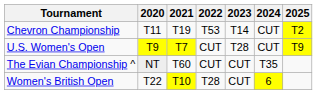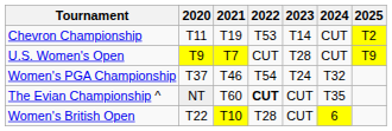 <table class="wikitable" style="font-size:95%;text-align:center;">
 <tr>
 <th>Tournament</th>
 <th>2020</th>
 <th>2021</th>
 <th>2022</th>
 <th>2023</th>
 <th>2024</th>
 <th>2025</th>
 </tr>
 <tr>
 <td align=left><a href='#'>Chevron Championship</a></td>
 <td>T11</td>
 <td>T19</td>
 <td>T53</td>
 <td>T14</td>
 <td>CUT</td>
 <td style="background:yellow;">T2</td>
 </tr>
 <tr>
 <td align=left><a href='#'>U.S. Women's Open</a></td>
 <td style="background:yellow;">T9</td>
 <td style="background:yellow;">T7</td>
 <td>CUT</td>
 <td>T28</td>
 <td>CUT</td>
 <td style="background:yellow;">T9</td>
 </tr>
 <tr>
+<td align=left><a href='#'>Women's PGA Championship</a></td>
+<td>T37</td>
+<td>T46</td>
+<td>T54</td>
+<td>T24</td>
+<td>T32</td>
+<td></td>
+</tr>
+<tr>
 <td align=left><a href='#'>The Evian Championship</a> ^</td>
 <td style="background:#eeeeee;">NT</td>
 <td>T60</td>
-<td>CUT</td>
+<td><strong>CUT</strong></td>
 <td>CUT</td>
 <td>T35</td>
 <td></td>
 </tr>
 <tr>
 <td align=left><a href='#'>Women's British Open</a></td>
 <td>T22</td>
 <td style="background:yellow;">T10</td>
 <td>T28</td>
 <td>CUT</td>
 <td style="background:yellow;">6</td>
 <td></td>
 </tr>
 </table>
